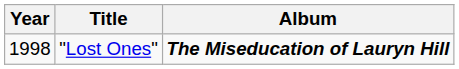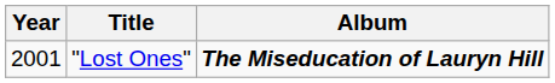 <table class="wikitable plainrowheaders">
 <tr>
 <th scope="col" style="">Year</th>
 <th scope="col" style="">Title</th>
 <th scope="col" style="">Album</th>
 </tr>
 <tr>
-<td>1998</td>
+<td>2001</td>
 <td>"<a href='#'>Lost Ones</a>"</td>
 <td><strong><em>The Miseducation of Lauryn Hill</em></strong></td>
 </tr>
 </table>
